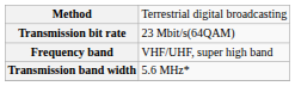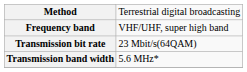 <table class="wikitable">
 <tr>
 <th>Method</th>
 <td>Terrestrial digital broadcasting</td>
 </tr>
 <tr>
+<th>Frequency band</th>
+<td>VHF/UHF, super high band</td>
+</tr>
+<tr>
 <th>Transmission bit rate</th>
 <td>23 Mbit/s(64QAM)</td>
-</tr>
-<tr>
-<th>Frequency band</th>
-<td>VHF/UHF, super high band</td>
 </tr>
 <tr>
 <th>Transmission band width</th>
 <td>5.6 MHz*</td>
 </tr>
 <tr>
 </tr>
 </table>
